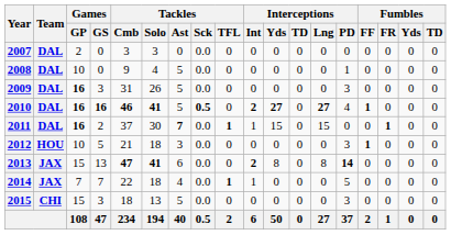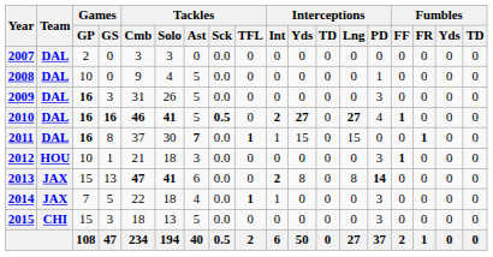 <table class="wikitable" style="text-align:center">
 <tr>
 <th rowspan="2">Year</th>
 <th rowspan="2">Team</th>
 <th colspan="2">Games</th>
 <th colspan="5">Tackles</th>
 <th colspan="5">Interceptions</th>
 <th colspan="4">Fumbles</th>
 </tr>
 <tr>
 <th>GP</th>
 <th>GS</th>
 <th>Cmb</th>
 <th>Solo</th>
 <th>Ast</th>
 <th>Sck</th>
 <th>TFL</th>
 <th>Int</th>
 <th>Yds</th>
 <th>TD</th>
 <th>Lng</th>
 <th>PD</th>
 <th>FF</th>
 <th>FR</th>
 <th>Yds</th>
 <th>TD</th>
 </tr>
 <tr>
 <th><a href='#'>2007</a></th>
 <th><a href='#'>DAL</a></th>
 <td>2</td>
 <td>0</td>
 <td>3</td>
 <td>3</td>
 <td>0</td>
 <td>0.0</td>
 <td>0</td>
 <td>0</td>
 <td>0</td>
 <td>0</td>
 <td>0</td>
 <td>0</td>
 <td>0</td>
 <td>0</td>
 <td>0</td>
 <td>0</td>
 </tr>
 <tr>
 <th><a href='#'>2008</a></th>
 <th><a href='#'>DAL</a></th>
 <td>10</td>
 <td>0</td>
 <td>9</td>
 <td>4</td>
 <td>5</td>
 <td>0.0</td>
 <td>0</td>
 <td>0</td>
 <td>0</td>
 <td>0</td>
 <td>0</td>
 <td>1</td>
 <td>0</td>
 <td>0</td>
 <td>0</td>
 <td>0</td>
 </tr>
 <tr>
 <th><a href='#'>2009</a></th>
 <th><a href='#'>DAL</a></th>
 <td><strong>16</strong></td>
 <td>3</td>
 <td>31</td>
 <td>26</td>
 <td>5</td>
 <td>0.0</td>
 <td>0</td>
 <td>0</td>
 <td>0</td>
 <td>0</td>
 <td>0</td>
 <td>3</td>
 <td>0</td>
 <td>0</td>
 <td>0</td>
 <td>0</td>
 </tr>
 <tr>
 <th><a href='#'>2010</a></th>
 <th><a href='#'>DAL</a></th>
 <td><strong>16</strong></td>
 <td><strong>16</strong></td>
 <td><strong>46</strong></td>
 <td><strong>41</strong></td>
 <td>5</td>
 <td><strong>0.5</strong></td>
 <td>0</td>
 <td><strong>2</strong></td>
 <td><strong>27</strong></td>
 <td>0</td>
 <td><strong>27</strong></td>
 <td>4</td>
 <td><strong>1</strong></td>
 <td>0</td>
 <td>0</td>
 <td>0</td>
 </tr>
 <tr>
 <th><a href='#'>2011</a></th>
 <th><a href='#'>DAL</a></th>
 <td><strong>16</strong></td>
-<td>2</td>
+<td>8</td>
 <td>37</td>
 <td>30</td>
 <td><strong>7</strong></td>
 <td>0.0</td>
 <td><strong>1</strong></td>
 <td>1</td>
 <td>15</td>
 <td>0</td>
 <td>15</td>
 <td>0</td>
 <td>0</td>
 <td><strong>1</strong></td>
 <td>0</td>
 <td>0</td>
 </tr>
 <tr>
 <th><a href='#'>2012</a></th>
 <th><a href='#'>HOU</a></th>
 <td>10</td>
-<td>5</td>
+<td>1</td>
 <td>21</td>
 <td>18</td>
 <td>3</td>
 <td>0.0</td>
 <td>0</td>
 <td>0</td>
 <td>0</td>
 <td>0</td>
 <td>0</td>
 <td>3</td>
 <td><strong>1</strong></td>
 <td>0</td>
 <td>0</td>
 <td>0</td>
 </tr>
 <tr>
 <th><a href='#'>2013</a></th>
 <th><a href='#'>JAX</a></th>
 <td>15</td>
 <td>13</td>
 <td><strong>47</strong></td>
 <td><strong>41</strong></td>
 <td>6</td>
 <td>0.0</td>
 <td>0</td>
 <td><strong>2</strong></td>
 <td>8</td>
 <td>0</td>
 <td>8</td>
 <td><strong>14</strong></td>
 <td>0</td>
 <td>0</td>
 <td>0</td>
 <td>0</td>
 </tr>
 <tr>
 <th><a href='#'>2014</a></th>
 <th><a href='#'>JAX</a></th>
 <td>7</td>
-<td>7</td>
+<td>5</td>
 <td>22</td>
 <td>18</td>
 <td>4</td>
 <td>0.0</td>
 <td><strong>1</strong></td>
 <td>1</td>
 <td>0</td>
 <td>0</td>
 <td>0</td>
-<td>5</td>
+<td>3</td>
 <td>0</td>
 <td>0</td>
 <td>0</td>
 <td>0</td>
 </tr>
 <tr>
 <th><a href='#'>2015</a></th>
 <th><a href='#'>CHI</a></th>
 <td>15</td>
 <td>3</td>
 <td>18</td>
 <td>13</td>
 <td>5</td>
 <td>0.0</td>
 <td>0</td>
 <td>0</td>
 <td>0</td>
 <td>0</td>
 <td>0</td>
 <td>3</td>
 <td>0</td>
 <td>0</td>
 <td>0</td>
 <td>0</td>
 </tr>
 <tr>
 <th colspan="2"></th>
 <th>108</th>
 <th>47</th>
 <th>234</th>
 <th>194</th>
 <th>40</th>
 <th>0.5</th>
 <th>2</th>
 <th>6</th>
 <th>50</th>
 <th>0</th>
 <th>27</th>
 <th>37</th>
 <th>2</th>
 <th>1</th>
 <th>0</th>
 <th>0</th>
 </tr>
 </table>
